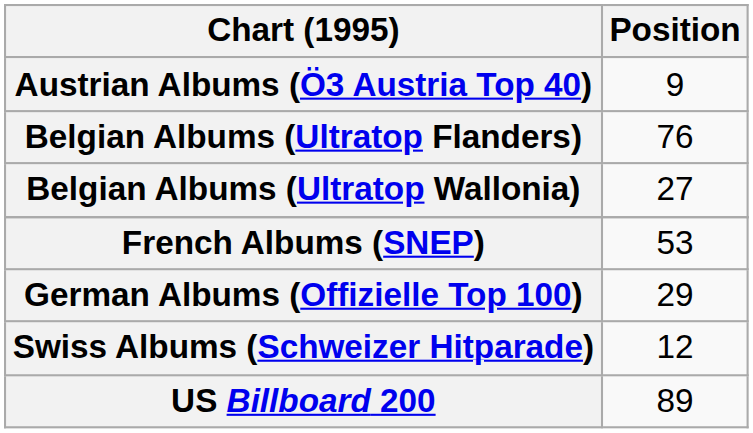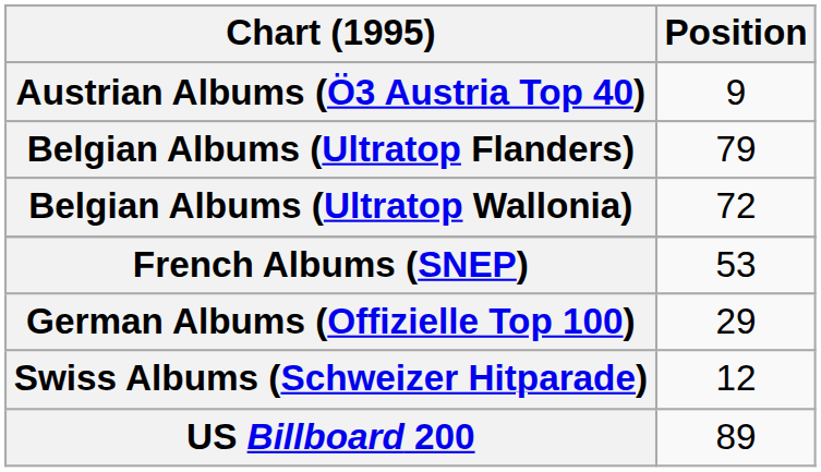 <table class="wikitable sortable plainrowheaders">
 <tr>
 <th scope="col">Chart (1995)</th>
 <th scope="col">Position</th>
 </tr>
 <tr>
 <th scope="row">Austrian Albums (<a href='#'>Ö3 Austria Top 40</a>)</th>
 <td align="center">9</td>
 </tr>
 <tr>
 <th scope="row">Belgian Albums (<a href='#'>Ultratop</a> Flanders)</th>
-<td align="center">76</td>
+<td align="center">79</td>
 </tr>
 <tr>
 <th scope="row">Belgian Albums (<a href='#'>Ultratop</a> Wallonia)</th>
-<td align="center">27</td>
+<td align="center">72</td>
 </tr>
 <tr>
 </tr>
 <tr>
 <th scope="row">French Albums (<a href='#'>SNEP</a>)</th>
 <td align="center">53</td>
 </tr>
 <tr>
 <th scope="row">German Albums (<a href='#'>Offizielle Top 100</a>)</th>
 <td align="center">29</td>
 </tr>
 <tr>
 <th scope="row">Swiss Albums (<a href='#'>Schweizer Hitparade</a>)</th>
 <td align="center">12</td>
 </tr>
 <tr>
 <th scope="row">US <a href='#'><em>Billboard</em> 200</a></th>
 <td align="center">89</td>
 </tr>
 </table>
